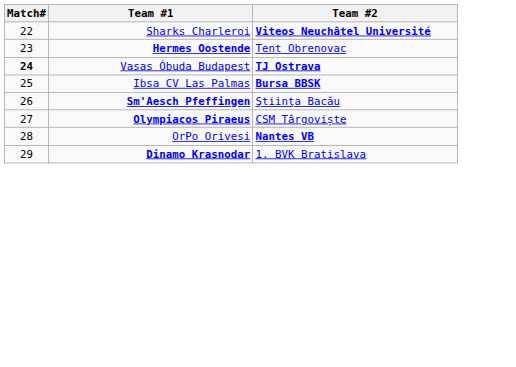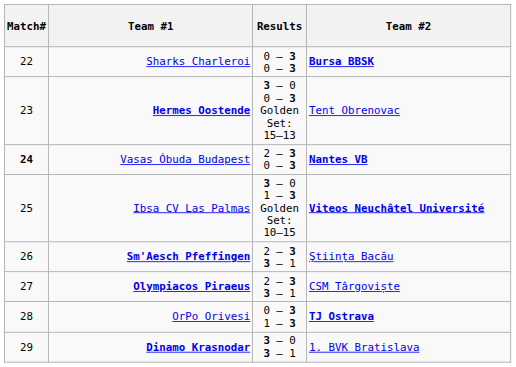 <table class="wikitable" style="border-collapse: collapse;">
 <tr>
 <th>Match#</th>
 <th align="right" width="240">Team #1</th>
+<th>  Results  </th>
 <th align="left" width="240">Team #2</th>
 </tr>
 <tr>
 <td align="center">22</td>
 <td align="right"><a href='#'>Sharks Charleroi</a> </td>
-<td> <strong><a href='#'>Viteos Neuchâtel Université</a></strong></td>
+<td align="center">0 – <strong>3</strong> <br> 0 – <strong>3</strong></td>
+<td> <strong><a href='#'>Bursa BBSK</a></strong></td>
 </tr>
 <tr>
 <td align="center">23</td>
 <td align="right"><strong><a href='#'>Hermes Oostende</a></strong> </td>
+<td align="center"><strong>3</strong> – 0 <br> 0 – <strong>3</strong> <br>Golden Set: 15–13</td>
 <td> <a href='#'>Tent Obrenovac</a></td>
 </tr>
 <tr>
 <td align="center"><strong>24</strong></td>
 <td align="right"><a href='#'>Vasas Óbuda Budapest</a> </td>
-<td> <strong><a href='#'>TJ Ostrava</a></strong></td>
+<td align="center">2 – <strong>3</strong> <br> 0 – <strong>3</strong></td>
+<td> <strong><a href='#'>Nantes VB</a></strong></td>
 </tr>
 <tr>
 <td align="center">25</td>
 <td align="right"><a href='#'>Ibsa CV Las Palmas</a> </td>
-<td> <strong><a href='#'>Bursa BBSK</a></strong></td>
+<td align="center"><strong>3</strong> – 0 <br> 1 – <strong>3</strong> <br>Golden Set: 10–15</td>
+<td> <strong><a href='#'>Viteos Neuchâtel Université</a></strong></td>
 </tr>
 <tr>
 <td align="center">26</td>
 <td align="right"><strong><a href='#'>Sm'Aesch Pfeffingen</a></strong> </td>
+<td align="center">2 – <strong>3</strong> <br> <strong>3</strong> – 1</td>
 <td> <a href='#'>Ştiinţa Bacău</a></td>
 </tr>
 <tr>
 <td align="center">27</td>
 <td align="right"><strong><a href='#'>Olympiacos Piraeus</a></strong> </td>
+<td align="center">2 – <strong>3</strong> <br> <strong>3</strong> – 1</td>
 <td> <a href='#'>CSM Târgoviște</a></td>
 </tr>
 <tr>
 <td align="center">28</td>
 <td align="right"><a href='#'>OrPo Orivesi</a> </td>
-<td> <strong><a href='#'>Nantes VB</a></strong></td>
+<td align="center">0 – <strong>3</strong> <br> 1 – <strong>3</strong></td>
+<td> <strong><a href='#'>TJ Ostrava</a></strong></td>
 </tr>
 <tr>
 <td align="center">29</td>
 <td align="right"><strong><a href='#'>Dinamo Krasnodar</a></strong> </td>
+<td align="center"><strong>3</strong> – 0 <br> <strong>3</strong> – 1</td>
 <td> <a href='#'>1. BVK Bratislava</a></td>
 </tr>
 </table>
